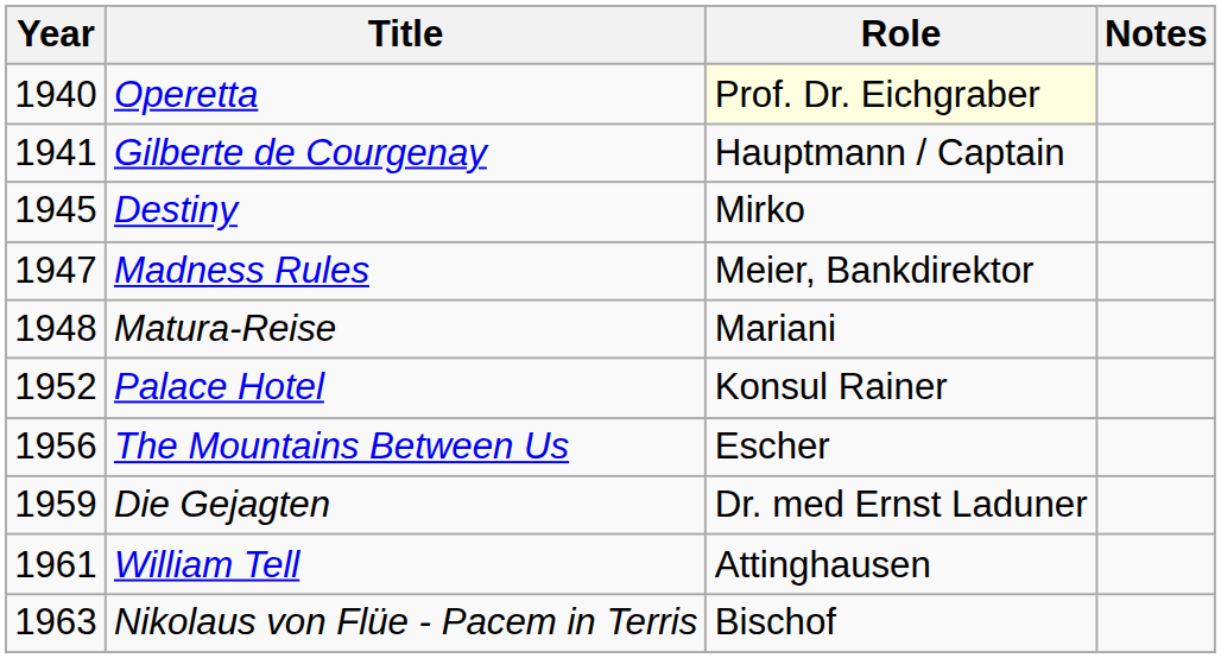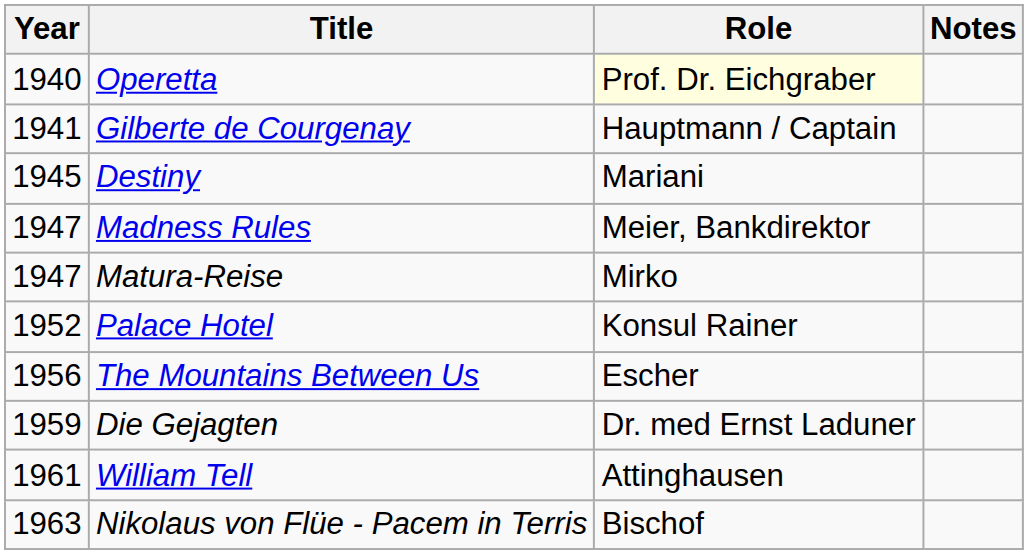 <table class="wikitable">
 <tr>
 <th>Year</th>
 <th>Title</th>
 <th>Role</th>
 <th>Notes</th>
 </tr>
 <tr>
 <td>1940</td>
 <td><em><a href='#'>Operetta</a></em></td>
 <td style="background: lightyellow;">Prof. Dr. Eichgraber</td>
 <td></td>
 </tr>
 <tr>
 <td>1941</td>
 <td><em><a href='#'>Gilberte de Courgenay</a></em></td>
 <td>Hauptmann / Captain</td>
 <td></td>
 </tr>
 <tr>
 <td>1945</td>
 <td><em><a href='#'>Destiny</a></em></td>
-<td>Mirko</td>
+<td>Mariani</td>
 <td></td>
 </tr>
 <tr>
 <td>1947</td>
 <td><em><a href='#'>Madness Rules</a></em></td>
 <td>Meier, Bankdirektor</td>
 <td></td>
 </tr>
 <tr>
-<td>1948</td>
+<td>1947</td>
 <td><em>Matura-Reise</em></td>
-<td>Mariani</td>
+<td>Mirko</td>
 <td></td>
 </tr>
 <tr>
 <td>1952</td>
 <td><em><a href='#'>Palace Hotel</a></em></td>
 <td>Konsul Rainer</td>
 <td></td>
 </tr>
 <tr>
 <td>1956</td>
 <td><em><a href='#'>The Mountains Between Us</a></em></td>
 <td>Escher</td>
 <td></td>
 </tr>
 <tr>
 <td>1959</td>
 <td><em>Die Gejagten</em></td>
 <td>Dr. med Ernst Laduner</td>
 <td></td>
 </tr>
 <tr>
 <td>1961</td>
 <td><em><a href='#'>William Tell</a></em></td>
 <td>Attinghausen</td>
 <td></td>
 </tr>
 <tr>
 <td>1963</td>
 <td><em>Nikolaus von Flüe - Pacem in Terris</em></td>
 <td>Bischof</td>
 <td></td>
 </tr>
 </table>
